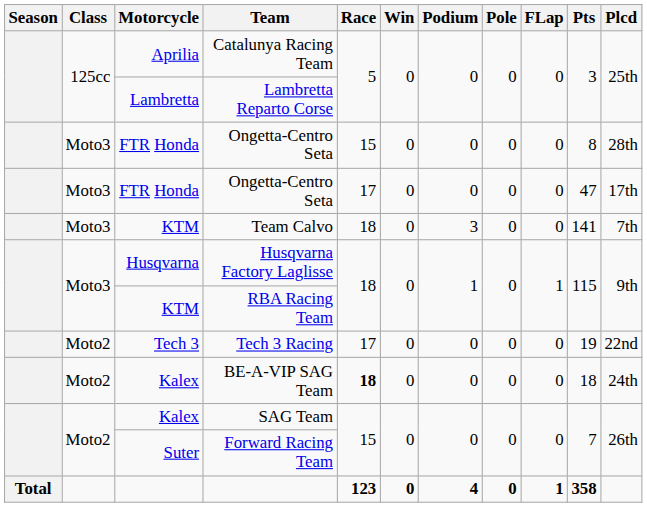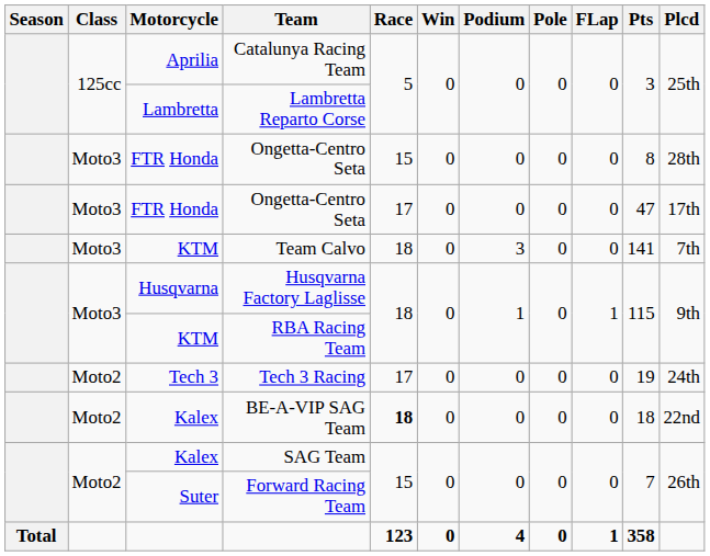 <table class="wikitable" style=text-align:right>
 <tr>
 <th>Season</th>
 <th>Class</th>
 <th>Motorcycle</th>
 <th>Team</th>
 <th>Race</th>
 <th>Win</th>
 <th>Podium</th>
 <th>Pole</th>
 <th>FLap</th>
 <th>Pts</th>
 <th>Plcd</th>
 </tr>
 <tr>
 <th rowspan=2></th>
 <td rowspan=2>125cc</td>
 <td><a href='#'>Aprilia</a></td>
 <td>Catalunya Racing Team</td>
 <td rowspan=2>5</td>
 <td rowspan=2>0</td>
 <td rowspan=2>0</td>
 <td rowspan=2>0</td>
 <td rowspan=2>0</td>
 <td rowspan=2>3</td>
 <td rowspan=2>25th</td>
 </tr>
 <tr>
 <td><a href='#'>Lambretta</a></td>
 <td><a href='#'>Lambretta Reparto Corse</a></td>
 </tr>
 <tr>
 <th></th>
 <td>Moto3</td>
 <td><a href='#'>FTR</a> <a href='#'>Honda</a></td>
 <td>Ongetta-Centro Seta</td>
 <td>15</td>
 <td>0</td>
 <td>0</td>
 <td>0</td>
 <td>0</td>
 <td>8</td>
 <td>28th</td>
 </tr>
 <tr>
 <th></th>
 <td>Moto3</td>
 <td><a href='#'>FTR</a> <a href='#'>Honda</a></td>
 <td>Ongetta-Centro Seta</td>
 <td>17</td>
 <td>0</td>
 <td>0</td>
 <td>0</td>
 <td>0</td>
 <td>47</td>
 <td>17th</td>
 </tr>
 <tr>
 <th></th>
 <td>Moto3</td>
 <td><a href='#'>KTM</a></td>
 <td>Team Calvo</td>
 <td>18</td>
 <td>0</td>
 <td>3</td>
 <td>0</td>
 <td>0</td>
 <td>141</td>
 <td>7th</td>
 </tr>
 <tr>
 <th rowspan=2></th>
 <td rowspan=2>Moto3</td>
 <td><a href='#'>Husqvarna</a></td>
 <td><a href='#'>Husqvarna Factory Laglisse</a></td>
 <td rowspan=2>18</td>
 <td rowspan=2>0</td>
 <td rowspan=2>1</td>
 <td rowspan=2>0</td>
 <td rowspan=2>1</td>
 <td rowspan=2>115</td>
 <td rowspan=2>9th</td>
 </tr>
 <tr>
 <td><a href='#'>KTM</a></td>
 <td><a href='#'>RBA Racing Team</a></td>
 </tr>
 <tr>
 <th></th>
 <td>Moto2</td>
 <td><a href='#'>Tech 3</a></td>
 <td><a href='#'>Tech 3 Racing</a></td>
 <td>17</td>
 <td>0</td>
 <td>0</td>
 <td>0</td>
 <td>0</td>
 <td>19</td>
-<td>22nd</td>
+<td>24th</td>
 </tr>
 <tr>
 <th></th>
 <td>Moto2</td>
 <td><a href='#'>Kalex</a></td>
 <td>BE-A-VIP SAG Team</td>
 <td><strong>18</strong></td>
 <td>0</td>
 <td>0</td>
 <td>0</td>
 <td>0</td>
 <td>18</td>
-<td>24th</td>
+<td>22nd</td>
 </tr>
 <tr>
 <th rowspan=2></th>
 <td rowspan=2>Moto2</td>
 <td><a href='#'>Kalex</a></td>
 <td>SAG Team</td>
 <td rowspan=2>15</td>
 <td rowspan=2>0</td>
 <td rowspan=2>0</td>
 <td rowspan=2>0</td>
 <td rowspan=2>0</td>
 <td rowspan=2>7</td>
 <td rowspan=2>26th</td>
 </tr>
 <tr>
 <td><a href='#'>Suter</a></td>
 <td><a href='#'>Forward Racing Team</a></td>
 </tr>
 <tr>
 <th>Total</th>
 <td></td>
 <td></td>
 <td></td>
 <td><strong>123</strong></td>
 <td><strong>0</strong></td>
 <td><strong>4</strong></td>
 <td><strong>0</strong></td>
 <td><strong>1</strong></td>
 <td><strong>358</strong></td>
 <td></td>
 </tr>
 </table>
